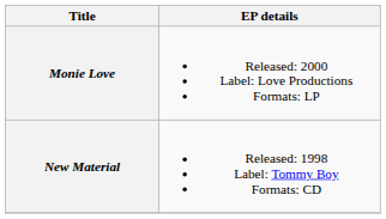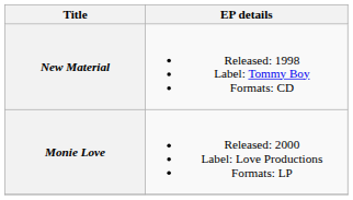 <table class="wikitable plainrowheaders" style="text-align:center;">
 <tr>
 <th scope="col" rowspan="1" style="width:11em;">Title</th>
 <th scope="col" rowspan="1" style="width:16em;">EP details</th>
 </tr>
 <tr>
+<th scope="row"><em>New Material</em></th>
+<td><br><ul><li>Released: 1998</li><li>Label: <a href='#'>Tommy Boy</a></li><li>Formats: CD</li></ul></td>
+</tr>
+<tr>
 <th scope="row"><em>Monie Love</em></th>
 <td><br><ul><li>Released: 2000</li><li>Label: Love Productions</li><li>Formats: LP</li></ul></td>
 </tr>
 <tr>
-<th scope="row"><em>New Material</em></th>
-<td><br><ul><li>Released: 1998</li><li>Label: <a href='#'>Tommy Boy</a></li><li>Formats: CD</li></ul></td>
-</tr>
-<tr>
 </tr>
 </table>
